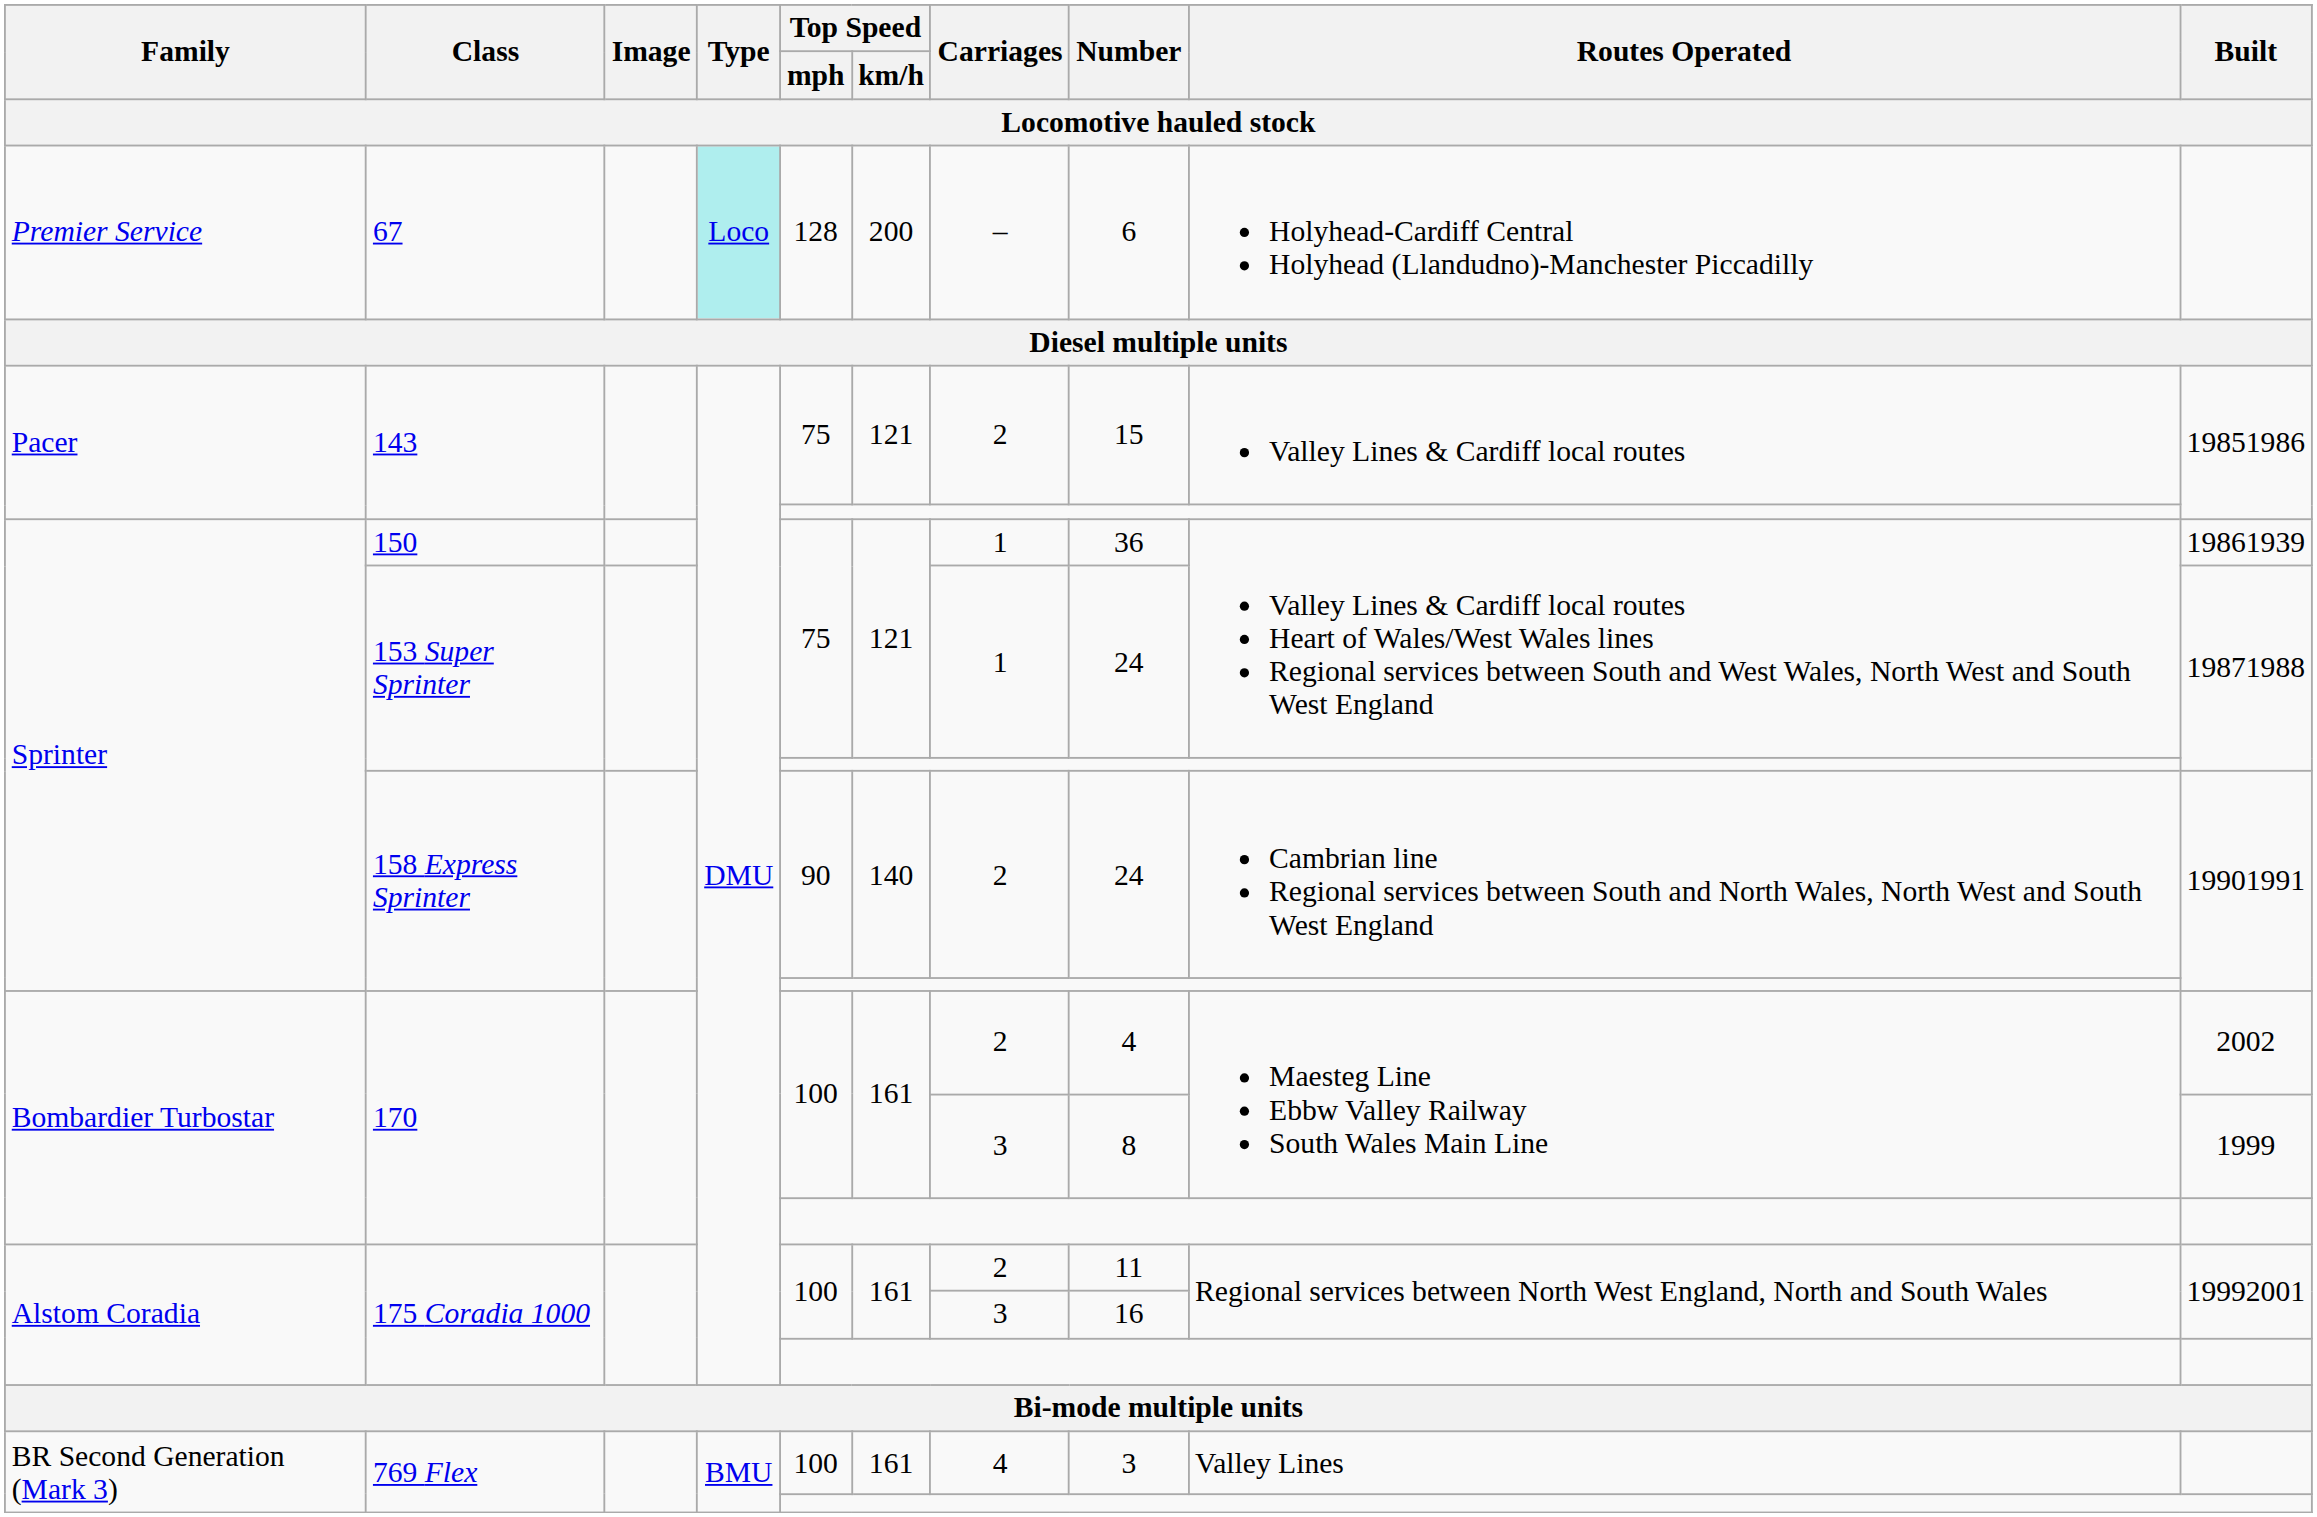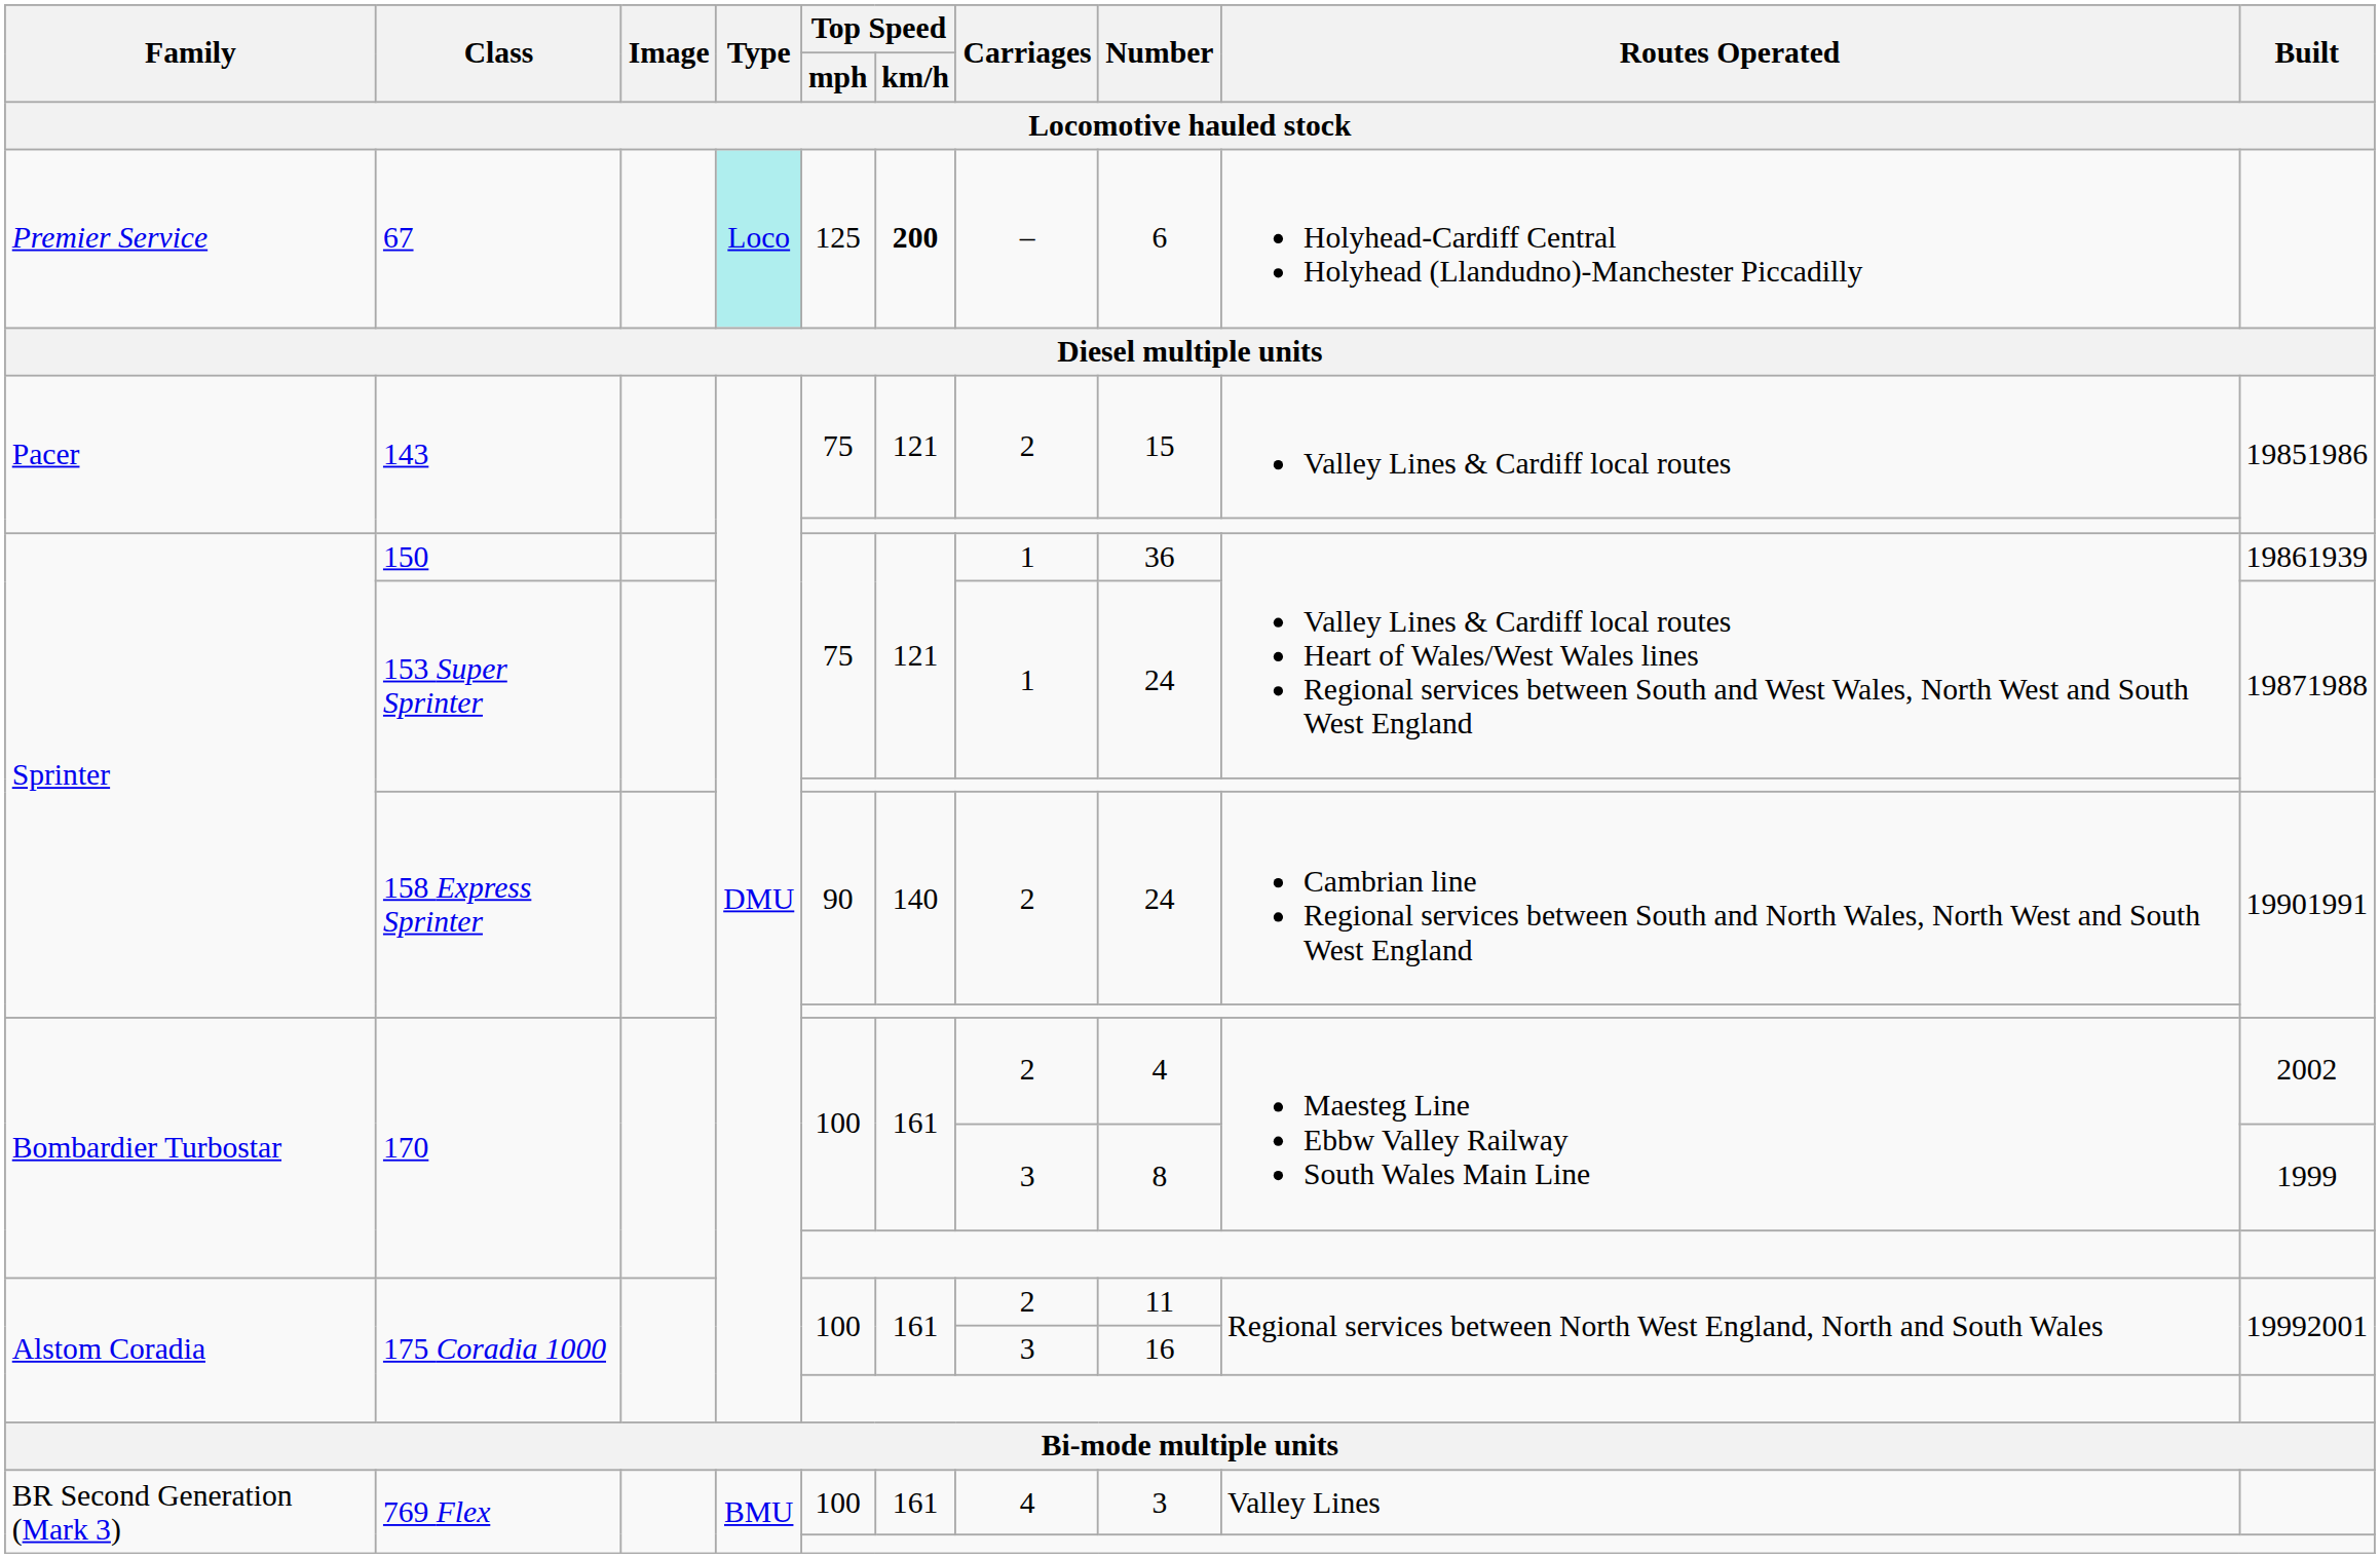 <table class="wikitable">
 <tr style="background:#f9f9f9;">
 <th rowspan="2">Family</th>
 <th rowspan="2">Class</th>
 <th rowspan="2">Image</th>
 <th rowspan="2">Type</th>
 <th colspan="2">Top Speed</th>
 <th rowspan="2">Carriages</th>
 <th rowspan="2">Number</th>
 <th rowspan="2">Routes Operated</th>
 <th rowspan="2">Built</th>
 </tr>
 <tr style="background:#f9f9f9;">
 <th>mph</th>
 <th>km/h</th>
 </tr>
 <tr>
 <th colspan="10">Locomotive hauled stock</th>
 </tr>
 <tr>
 <td><em><a href='#'>Premier Service</a></em></td>
 <td><a href='#'>67</a></td>
 <td></td>
 <td align="center" style="background: paleturquoise;"><a href='#'>Loco</a></td>
-<td align="center">128</td>
-<td align="center">200</td>
+<td align="center">125</td>
+<td align="center"><strong>200</strong></td>
 <td align="center">–</td>
 <td align="center">6</td>
 <td><br><ul><li>Holyhead-Cardiff Central</li><li>Holyhead (Llandudno)-Manchester Piccadilly</li></ul></td>
 <td align=center></td>
 </tr>
 <tr>
 <th colspan="10">Diesel multiple units</th>
 </tr>
 <tr>
 <td rowspan="2"><a href='#'>Pacer</a></td>
 <td rowspan="2"><a href='#'>143</a></td>
 <td rowspan="2"></td>
 <td rowspan="13"><a href='#'>DMU</a></td>
 <td align="center">75</td>
 <td align="center">121</td>
 <td align="center">2</td>
 <td align="center">15</td>
 <td><br><ul><li>Valley Lines & Cardiff local routes</li></ul></td>
 <td rowspan="2" align="center">19851986</td>
 </tr>
 <tr>
 <td colspan="5"></td>
 </tr>
 <tr>
 <td rowspan="5"><a href='#'>Sprinter</a></td>
 <td><a href='#'>150</a></td>
 <td></td>
 <td rowspan="2" align="center">75</td>
 <td rowspan="2" align="center">121</td>
 <td align="center">1</td>
 <td align="center">36</td>
 <td rowspan="2"><br><ul><li>Valley Lines & Cardiff local routes</li><li>Heart of Wales/West Wales lines</li><li>Regional services between South and West Wales, North West and South West England</li></ul></td>
 <td align="center">19861939</td>
 </tr>
 <tr>
 <td rowspan="2"><a href='#'>153 <em>Super Sprinter</em></a></td>
 <td rowspan="2"></td>
 <td align="center">1</td>
 <td align="center">24</td>
 <td align="center" rowspan="2">19871988</td>
 </tr>
 <tr>
 <td colspan="5"></td>
 </tr>
 <tr>
 <td rowspan=2><a href='#'>158 <em>Express Sprinter</em></a></td>
 <td rowspan=2></td>
 <td align="center">90</td>
 <td align="center">140</td>
 <td align="center">2</td>
 <td align="center">24</td>
 <td><br><ul><li>Cambrian line</li><li>Regional services between South and North Wales, North West and South West England</li></ul></td>
 <td rowspan=2 align="center">19901991</td>
 </tr>
 <tr>
 <td colspan="5"></td>
 </tr>
 <tr>
 <td rowspan="3"><a href='#'>Bombardier Turbostar</a></td>
 <td rowspan="3"><a href='#'>170</a></td>
 <td rowspan="3"><br></td>
 <td align="center" rowspan="2">100</td>
 <td align="center" rowspan="2">161</td>
 <td align="center">2</td>
 <td align="center">4</td>
 <td rowspan="2"><br><ul><li>Maesteg Line</li><li>Ebbw Valley Railway</li><li>South Wales Main Line</li></ul></td>
 <td align="center">2002</td>
 </tr>
 <tr>
 <td align="center">3</td>
 <td align="center">8</td>
 <td align="center">1999</td>
 </tr>
 <tr>
 <td colspan="5"><br></td>
 <td></td>
 </tr>
 <tr>
 <td rowspan="3"><a href='#'>Alstom Coradia</a></td>
 <td rowspan="3"><a href='#'>175 <em>Coradia 1000</em></a></td>
 <td rowspan="3"><br></td>
 <td align="center" rowspan="2">100</td>
 <td align="center" rowspan="2">161</td>
 <td align="center">2</td>
 <td align="center">11</td>
 <td rowspan="2">Regional services between North West England, North and South Wales</td>
 <td align="center" rowspan="2">19992001</td>
 </tr>
 <tr>
 <td align="center">3</td>
 <td align="center">16</td>
 </tr>
 <tr>
 <td colspan="5"><br></td>
 <td></td>
 </tr>
 <tr>
 <th colspan="10">Bi-mode multiple units</th>
 </tr>
 <tr>
 <td rowspan="2">BR Second Generation (<a href='#'>Mark 3</a>)</td>
 <td rowspan="2"><a href='#'>769 <em>Flex</em></a></td>
 <td rowspan="2"></td>
 <td rowspan="2" align="center"><a href='#'>BMU</a></td>
 <td align=center>100</td>
 <td align=center>161</td>
 <td align=center>4</td>
 <td align=center>3</td>
 <td>Valley Lines</td>
 <td align=center></td>
 </tr>
 <tr>
 <td colspan="6"></td>
 </tr>
 <tr>
 </tr>
 </table>
